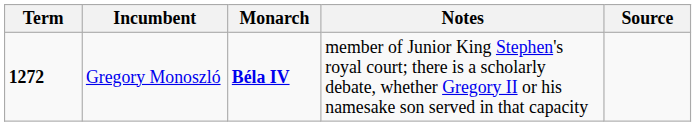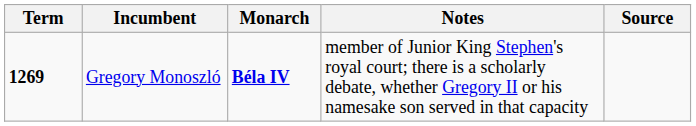 <table class="wikitable" style="width: 70%">
 <tr>
 <th scope="col" width="9%">Term</th>
 <th scope="col" width="17%">Incumbent</th>
 <th scope="col" width="9%">Monarch</th>
 <th scope="col" width="33%">Notes</th>
 <th scope="col" width="10%">Source</th>
 </tr>
 <tr>
-<td><strong>1272</strong></td>
+<td><strong>1269</strong></td>
 <td><a href='#'>Gregory Monoszló</a></td>
 <td><strong><a href='#'>Béla IV</a></strong></td>
 <td>member of Junior King <a href='#'>Stephen</a>'s royal court; there is a scholarly debate, whether <a href='#'>Gregory II</a> or his namesake son served in that capacity</td>
 <td></td>
 </tr>
 </table>
